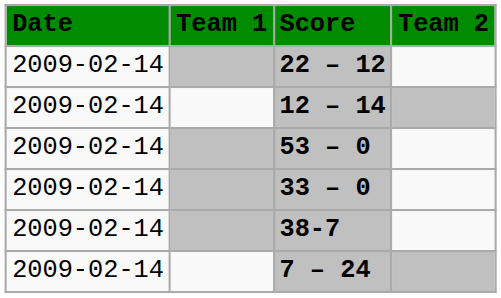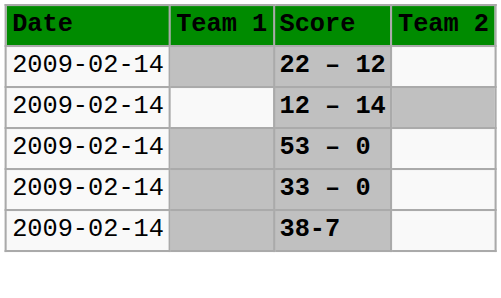 <table class="wikitable" style="margin:0.5em auto; font-size:95%">
 <tr bgcolor="#008B00">
 <td><strong>Date</strong></td>
 <td><strong>Team 1</strong></td>
 <td><strong>Score</strong></td>
 <td><strong>Team 2</strong></td>
 </tr>
 <tr>
 <td>2009-02-14</td>
 <td bgcolor="silver"><strong></strong></td>
 <td bgcolor="silver"><strong>22 – 12</strong></td>
 <td></td>
 </tr>
 <tr>
 <td>2009-02-14</td>
 <td></td>
 <td bgcolor="silver"><strong>12 – 14</strong></td>
 <td bgcolor="silver"><strong></strong></td>
 </tr>
 <tr>
 <td>2009-02-14</td>
 <td bgcolor="silver"><strong></strong></td>
 <td bgcolor="silver"><strong>53 – 0</strong></td>
 <td></td>
 </tr>
 <tr>
 <td>2009-02-14</td>
 <td bgcolor="silver"><strong></strong></td>
 <td bgcolor="silver"><strong>33 – 0</strong></td>
 <td></td>
 </tr>
 <tr>
 <td>2009-02-14</td>
 <td bgcolor="silver"><strong></strong></td>
 <td bgcolor="silver"><strong>38-7</strong></td>
 <td></td>
 </tr>
-<tr>
-<td>2009-02-14</td>
-<td></td>
-<td bgcolor="silver"><strong>7 – 24</strong></td>
-<td bgcolor="silver"><strong></strong></td>
-</tr>
 </table>
